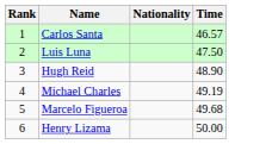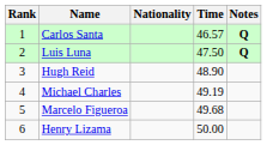 <table class="wikitable sortable" style="text-align:center">
 <tr>
 <th>Rank</th>
 <th>Name</th>
 <th>Nationality</th>
 <th>Time</th>
+<th>Notes</th>
 </tr>
 <tr bgcolor=ccffcc>
 <td>1</td>
 <td align=left><a href='#'>Carlos Santa</a></td>
 <td align=left></td>
 <td>46.57</td>
+<td><strong>Q</strong></td>
 </tr>
 <tr bgcolor=ccffcc>
 <td>2</td>
 <td align=left><a href='#'>Luis Luna</a></td>
 <td align=left></td>
 <td>47.50</td>
+<td><strong>Q</strong></td>
 </tr>
 <tr>
 <td>3</td>
 <td align=left><a href='#'>Hugh Reid</a></td>
 <td align=left></td>
 <td>48.90</td>
+<td></td>
 </tr>
 <tr>
 <td>4</td>
 <td align=left><a href='#'>Michael Charles</a></td>
 <td align=left></td>
 <td>49.19</td>
+<td></td>
 </tr>
 <tr>
 <td>5</td>
 <td align=left><a href='#'>Marcelo Figueroa</a></td>
 <td align=left></td>
 <td>49.68</td>
+<td></td>
 </tr>
 <tr>
 <td>6</td>
 <td align=left><a href='#'>Henry Lizama</a></td>
 <td align=left></td>
 <td>50.00</td>
+<td></td>
 </tr>
 </table>
